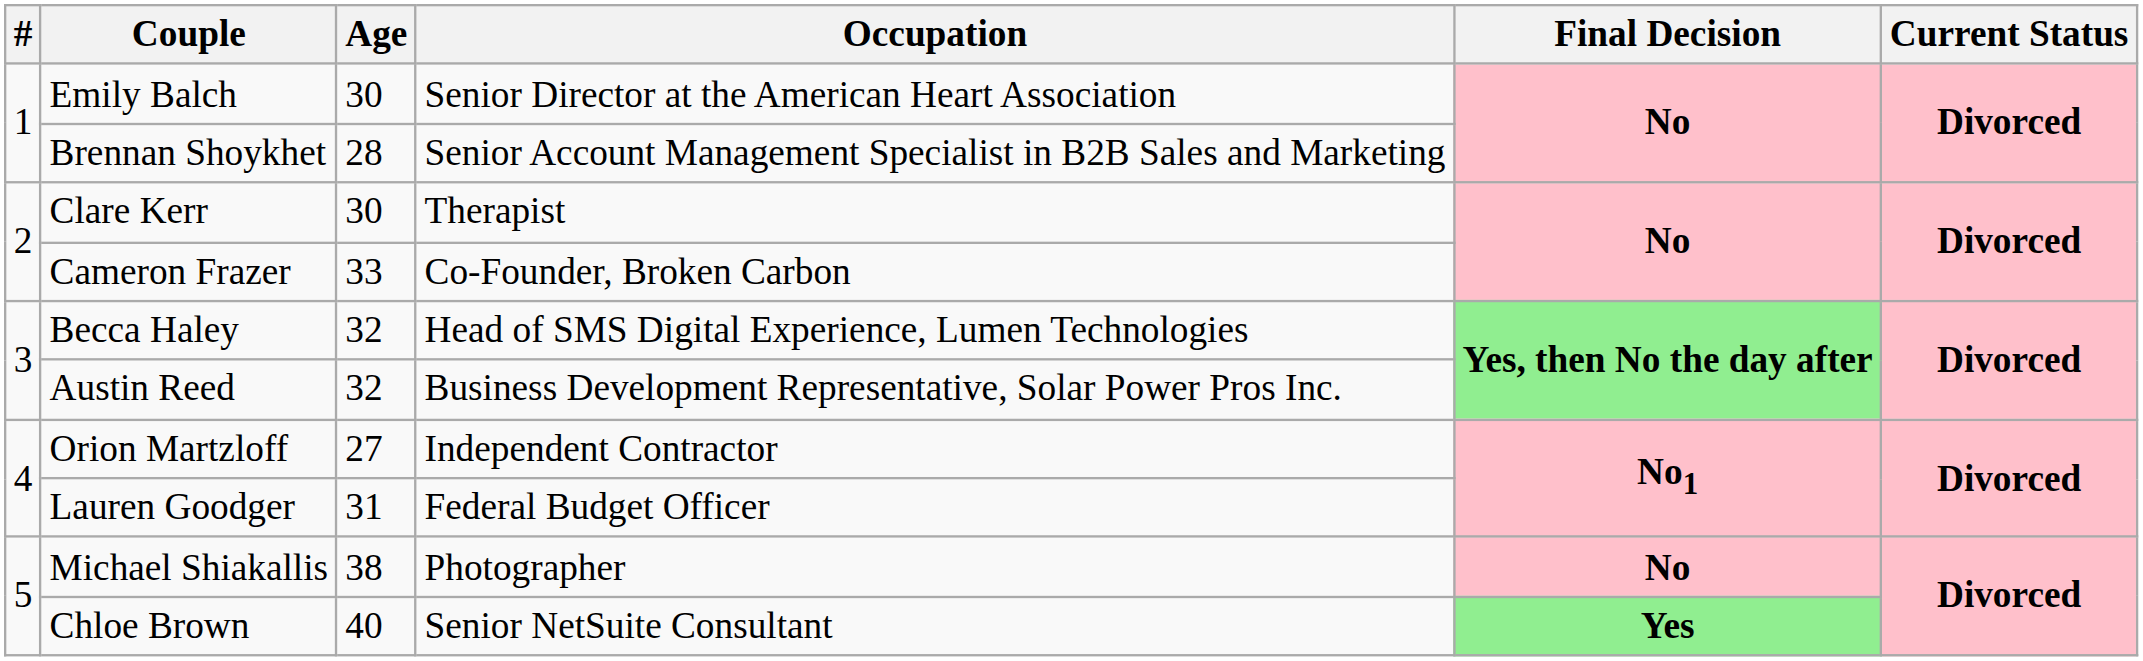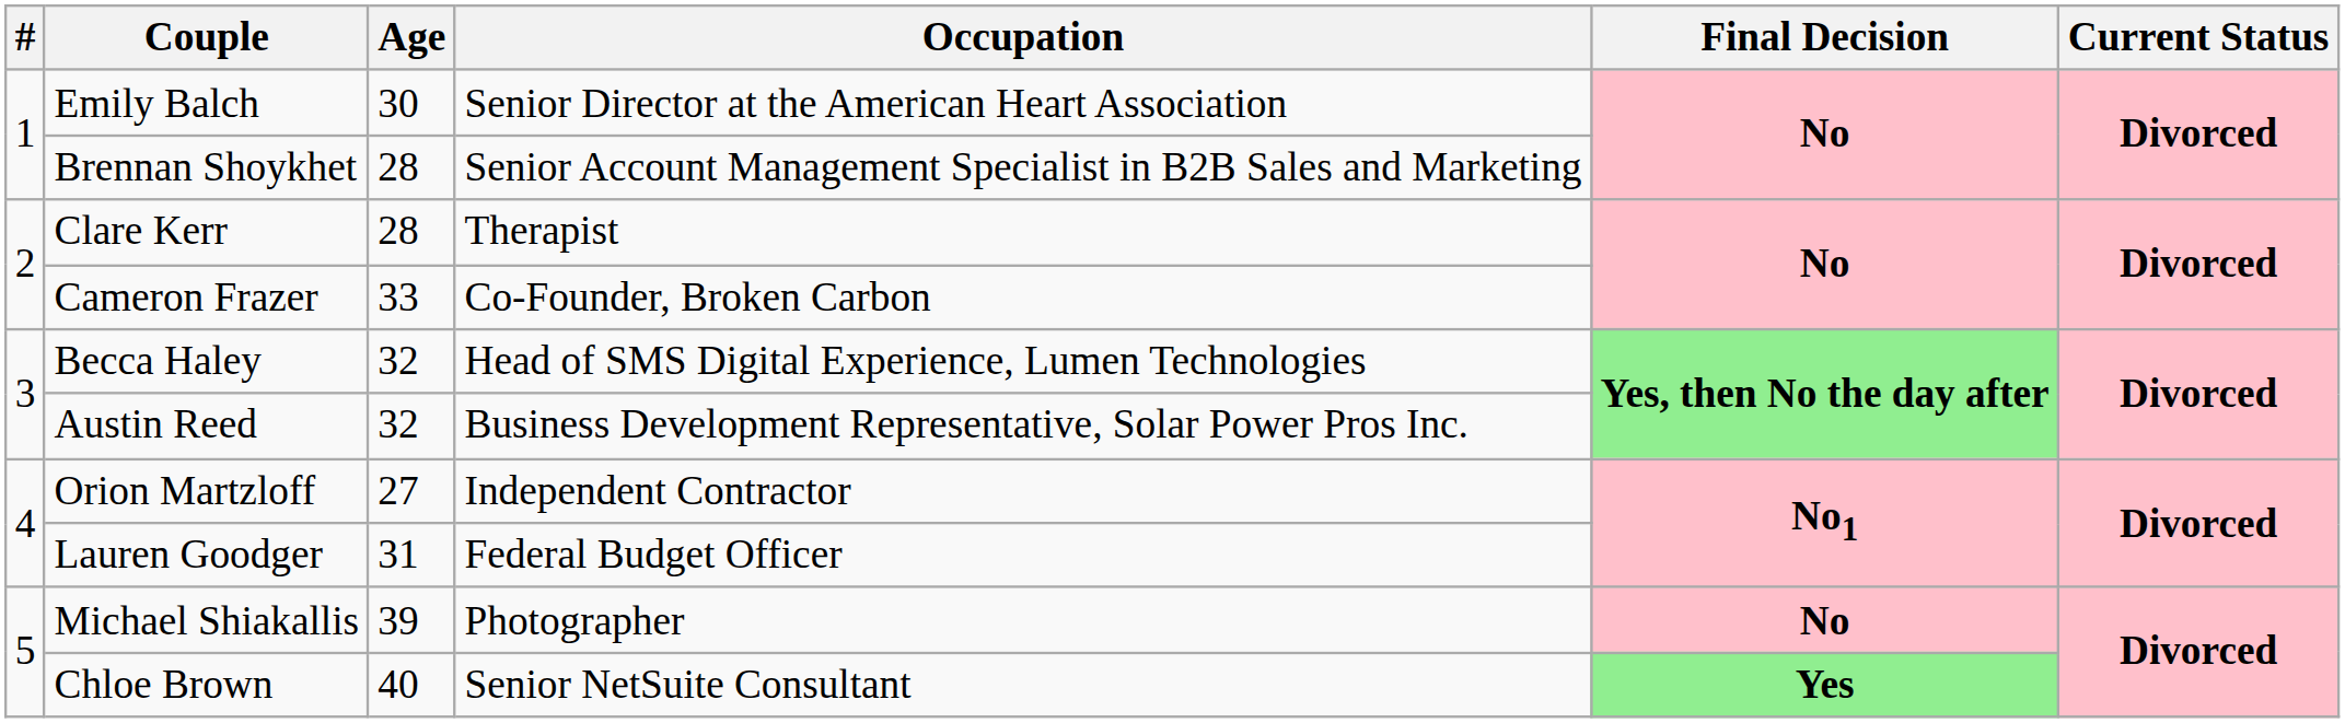 <table class="wikitable">
 <tr>
 <th>#</th>
 <th>Couple</th>
 <th>Age</th>
 <th>Occupation</th>
 <th>Final Decision</th>
 <th>Current Status</th>
 </tr>
 <tr>
 <td rowspan="2">1</td>
 <td>Emily Balch</td>
 <td>30</td>
 <td>Senior Director at the American Heart Association</td>
 <th rowspan="2" style="background:pink;">No</th>
 <th rowspan="2" style="background:pink;">Divorced</th>
 </tr>
 <tr>
 <td>Brennan Shoykhet</td>
 <td>28</td>
 <td>Senior Account Management Specialist in B2B Sales and Marketing</td>
 </tr>
 <tr>
 <td rowspan="2">2</td>
 <td>Clare Kerr </td>
-<td>30</td>
+<td>28</td>
 <td>Therapist</td>
 <th rowspan="2" style="background:pink;">No</th>
 <th rowspan="2" style="background:pink;">Divorced</th>
 </tr>
 <tr>
 <td>Cameron Frazer</td>
 <td>33</td>
 <td>Co-Founder, Broken Carbon</td>
 </tr>
 <tr>
 <td rowspan="2">3</td>
 <td>Becca Haley</td>
 <td>32</td>
 <td>Head of SMS Digital Experience, Lumen Technologies</td>
 <th rowspan="2" style="background:lightgreen;">Yes, then No the day after</th>
 <th rowspan="2" style="background:pink;">Divorced</th>
 </tr>
 <tr>
 <td>Austin Reed</td>
 <td>32</td>
 <td>Business Development Representative, Solar Power Pros Inc.</td>
 </tr>
 <tr>
 <td rowspan="2">4</td>
 <td>Orion Martzloff</td>
 <td>27</td>
 <td>Independent Contractor</td>
 <th rowspan="2" style="background:pink;">No<sub>1</sub></th>
 <th rowspan="2" style="background:pink;">Divorced</th>
 </tr>
 <tr>
 <td>Lauren Goodger</td>
 <td>31</td>
 <td>Federal Budget Officer</td>
 </tr>
 <tr>
 <td rowspan="2">5</td>
 <td>Michael Shiakallis</td>
-<td>38</td>
+<td>39</td>
 <td>Photographer</td>
 <th rowspan="1" style="background:pink;">No</th>
 <th rowspan="2" style="background:pink;">Divorced</th>
 </tr>
 <tr>
 <td>Chloe Brown</td>
 <td>40</td>
 <td>Senior NetSuite Consultant</td>
 <th rowspan="1" style="background:lightgreen;">Yes</th>
 </tr>
 </table>
